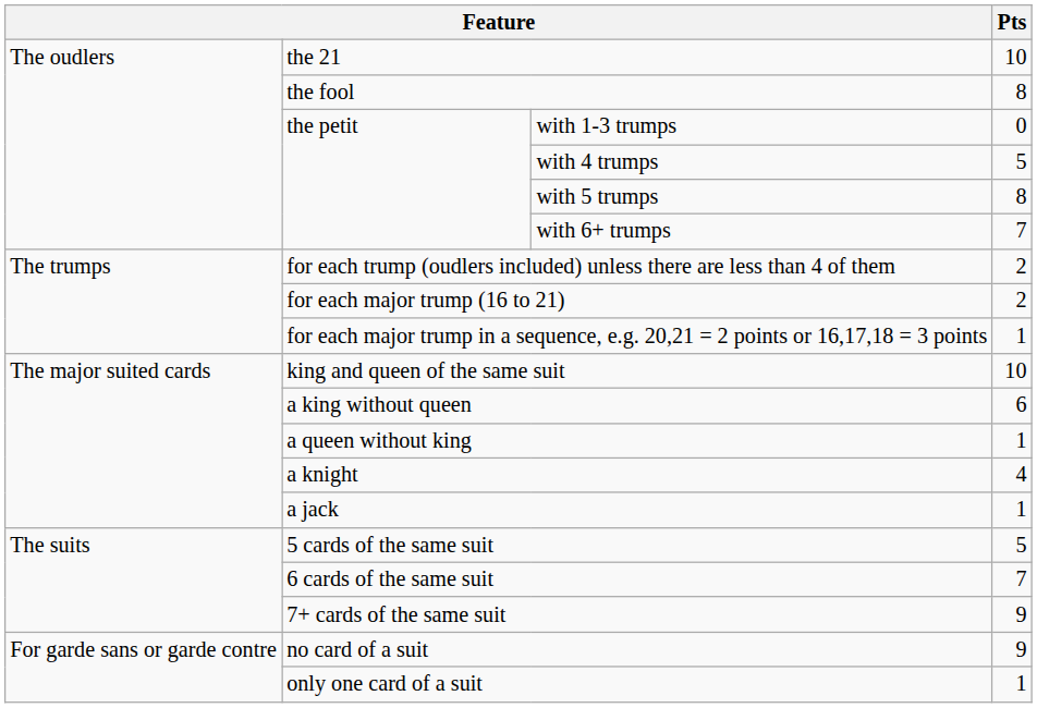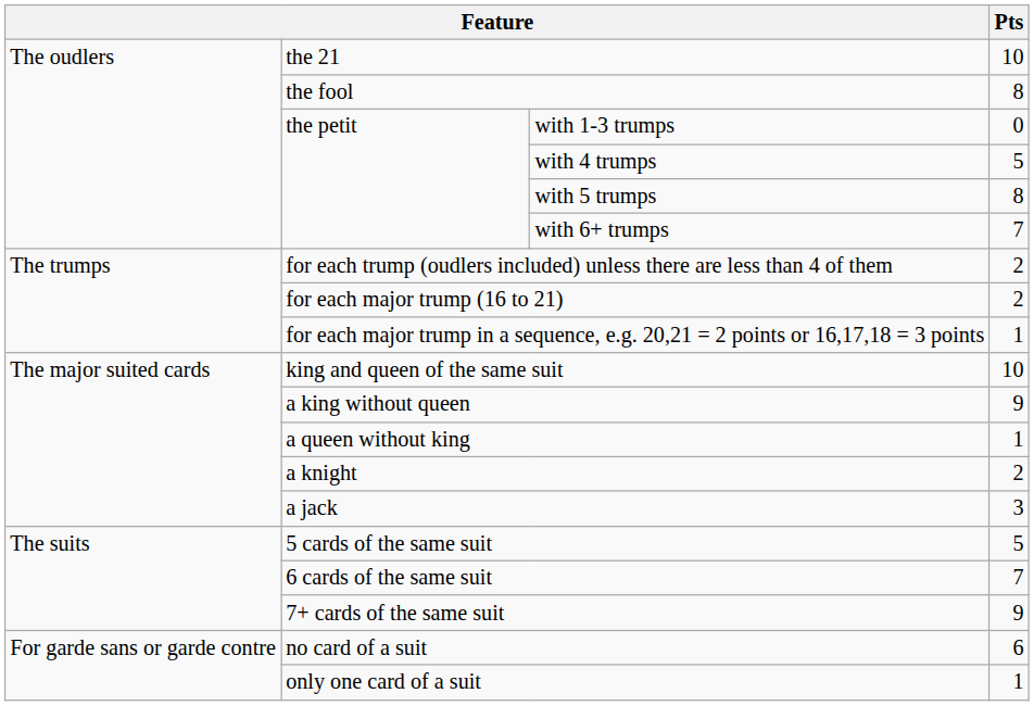 <table class="wikitable" border="1">
 <tr>
 <th colspan="3">Feature</th>
 <th align="right">Pts</th>
 </tr>
 <tr>
 <td rowspan="6" valign="top">The oudlers</td>
 <td colspan="2">the 21</td>
 <td align="right">10</td>
 </tr>
 <tr>
 <td colspan="2">the fool</td>
 <td align="right">8</td>
 </tr>
 <tr>
 <td rowspan="4" valign="top">the petit</td>
 <td>with 1-3 trumps</td>
 <td align="right">0</td>
 </tr>
 <tr>
 <td>with 4 trumps</td>
 <td align="right">5</td>
 </tr>
 <tr>
 <td>with 5 trumps</td>
 <td align="right">8</td>
 </tr>
 <tr>
 <td>with 6+ trumps</td>
 <td align="right">7</td>
 </tr>
 <tr>
 <td rowspan="3" valign="top">The trumps</td>
 <td colspan="2">for each trump (oudlers included) unless there are less than 4 of them</td>
 <td align="right">2</td>
 </tr>
 <tr>
 <td colspan="2">for each major trump (16 to 21)</td>
 <td align="right">2</td>
 </tr>
 <tr>
 <td colspan="2">for each major trump in a sequence, e.g. 20,21 = 2 points or 16,17,18 = 3 points</td>
 <td align="right">1</td>
 </tr>
 <tr>
 <td rowspan="5" valign="top">The major suited cards</td>
 <td colspan="2">king and queen of the same suit</td>
 <td align="right">10</td>
 </tr>
 <tr>
 <td colspan="2">a king without queen</td>
-<td align="right">6</td>
+<td align="right">9</td>
 </tr>
 <tr>
 <td colspan="2">a queen without king</td>
 <td align="right">1</td>
 </tr>
 <tr>
 <td colspan="2">a knight</td>
-<td align="right">4</td>
+<td align="right">2</td>
 </tr>
 <tr>
 <td colspan="2">a jack</td>
-<td align="right">1</td>
+<td align="right">3</td>
 </tr>
 <tr>
 <td rowspan="3" valign="top">The suits</td>
 <td colspan="2">5 cards of the same suit</td>
 <td align="right">5</td>
 </tr>
 <tr>
 <td colspan="2">6 cards of the same suit</td>
 <td align="right">7</td>
 </tr>
 <tr>
 <td colspan="2">7+ cards of the same suit</td>
 <td align="right">9</td>
 </tr>
 <tr>
 <td rowspan="2" valign="top">For garde sans or garde contre</td>
 <td colspan="2">no card of a suit</td>
-<td align="right">9</td>
+<td align="right">6</td>
 </tr>
 <tr>
 <td colspan="2">only one card of a suit</td>
 <td align="right">1</td>
 </tr>
 </table>
